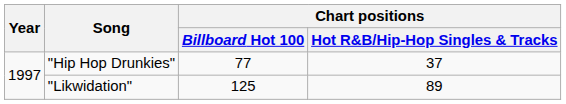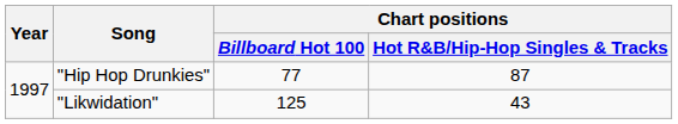 <table class="wikitable">
 <tr>
 <th rowspan="2">Year</th>
 <th rowspan="2">Song</th>
 <th colspan="2">Chart positions</th>
 </tr>
 <tr>
 <th><a href='#'><em>Billboard</em> Hot 100</a></th>
 <th><a href='#'>Hot R&B/Hip-Hop Singles & Tracks</a></th>
 </tr>
 <tr>
 <td rowspan="2">1997</td>
 <td>"Hip Hop Drunkies"</td>
 <td align="center">77</td>
-<td align="center">37</td>
+<td align="center">87</td>
 </tr>
 <tr>
 <td>"Likwidation"</td>
 <td align="center">125</td>
-<td align="center">89</td>
+<td align="center">43</td>
 </tr>
 </table>
